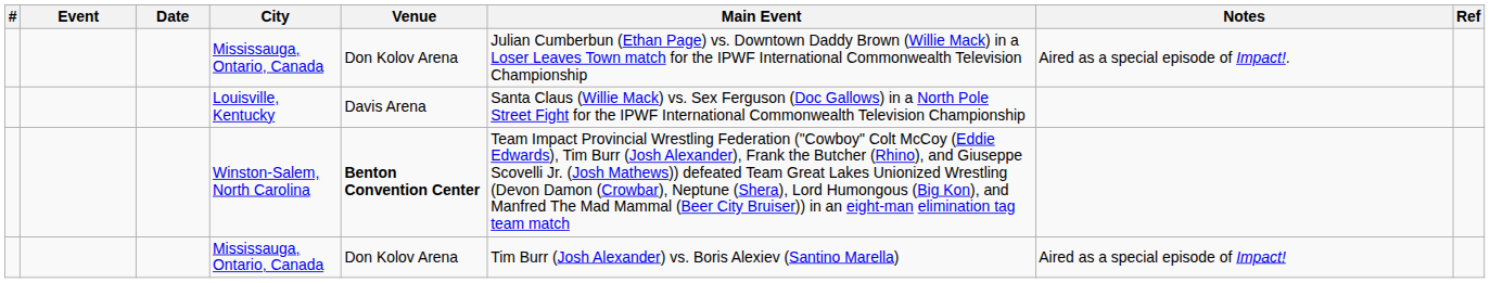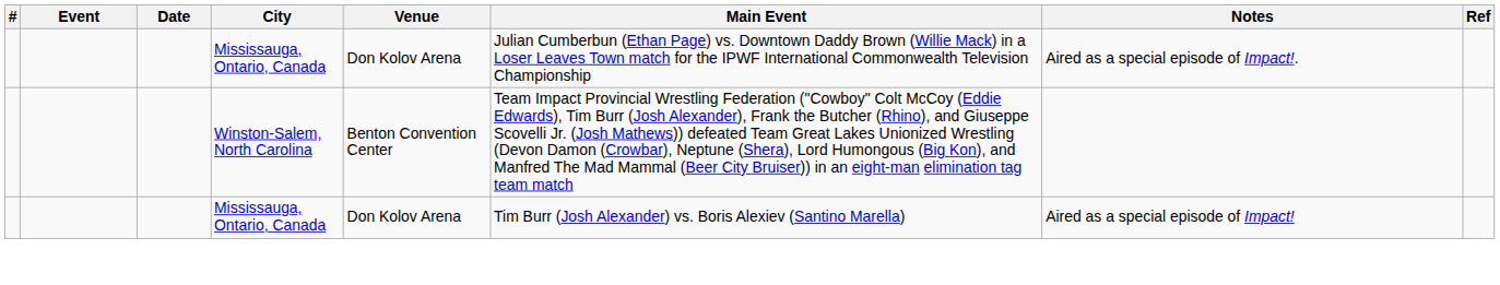 <table class="wikitable sortable" align="center">
 <tr>
 <th width="1%">#</th>
 <th width="8%">Event</th>
 <th width="5%">Date</th>
 <th width="9%">City</th>
 <th width="10%">Venue</th>
 <th width="38%">Main Event</th>
 <th width="35%">Notes</th>
 <th width="5%">Ref</th>
 </tr>
 <tr>
 <td></td>
 <td></td>
 <td><br></td>
 <td><a href='#'>Mississauga, Ontario, Canada</a></td>
 <td>Don Kolov Arena</td>
 <td>Julian Cumberbun (<a href='#'>Ethan Page</a>) vs. Downtown Daddy Brown (<a href='#'>Willie Mack</a>) in a <a href='#'>Loser Leaves Town match</a> for the IPWF International Commonwealth Television Championship</td>
 <td>Aired as a special episode of <a href='#'><em>Impact!</em></a>.</td>
 <td></td>
 </tr>
 <tr>
 <td></td>
 <td></td>
-<td></td>
-<td><a href='#'>Louisville, Kentucky</a></td>
-<td>Davis Arena</td>
-<td>Santa Claus (<a href='#'>Willie Mack</a>) vs. Sex Ferguson (<a href='#'>Doc Gallows</a>) in a <a href='#'>North Pole Street Fight</a> for the IPWF International Commonwealth Television Championship</td>
-<td></td>
-<td></td>
-</tr>
-<tr>
-<td></td>
-<td></td>
 <td><br></td>
 <td><a href='#'>Winston-Salem, North Carolina</a></td>
-<td><strong>Benton Convention Center</strong></td>
+<td>Benton Convention Center</td>
 <td>Team Impact Provincial Wrestling Federation ("Cowboy" Colt McCoy (<a href='#'>Eddie Edwards</a>), Tim Burr (<a href='#'>Josh Alexander</a>), Frank the Butcher (<a href='#'>Rhino</a>), and Giuseppe Scovelli Jr. (<a href='#'>Josh Mathews</a>)) defeated Team Great Lakes Unionized Wrestling (Devon Damon (<a href='#'>Crowbar</a>), Neptune (<a href='#'>Shera</a>), Lord Humongous (<a href='#'>Big Kon</a>), and Manfred The Mad Mammal (<a href='#'>Beer City Bruiser</a>)) in an <a href='#'>eight-man</a> <a href='#'>elimination tag team match</a></td>
 <td></td>
 <td></td>
 </tr>
 <tr>
 <td></td>
 <td></td>
 <td><br></td>
 <td><a href='#'>Mississauga, Ontario, Canada</a></td>
 <td>Don Kolov Arena</td>
 <td>Tim Burr (<a href='#'>Josh Alexander</a>) vs. Boris Alexiev (<a href='#'>Santino Marella</a>)</td>
 <td>Aired as a special episode of <em><a href='#'>Impact!</a></em></td>
 <td></td>
 </tr>
 </table>
